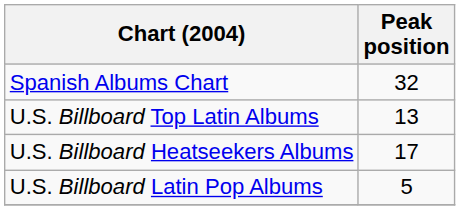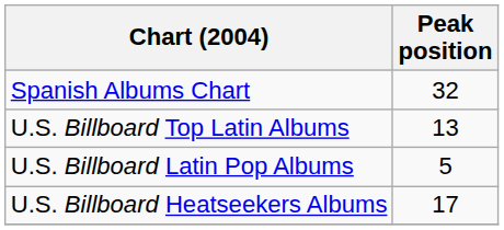 <table class="wikitable">
 <tr>
 <th align="left">Chart (2004)</th>
 <th align="left">Peak<br>position</th>
 </tr>
 <tr>
 <td align="left"><a href='#'>Spanish Albums Chart</a></td>
 <td align="center">32</td>
 </tr>
 <tr>
 <td align="left">U.S. <em>Billboard</em> <a href='#'>Top Latin Albums</a></td>
 <td align="center">13</td>
 </tr>
 <tr>
+<td align="left">U.S. <em>Billboard</em> <a href='#'>Latin Pop Albums</a></td>
+<td align="center">5</td>
+</tr>
+<tr>
 <td align="left">U.S. <em>Billboard</em> <a href='#'>Heatseekers Albums</a></td>
 <td align="center">17</td>
 </tr>
 <tr>
-<td align="left">U.S. <em>Billboard</em> <a href='#'>Latin Pop Albums</a></td>
-<td align="center">5</td>
-</tr>
-<tr>
 </tr>
 </table>
